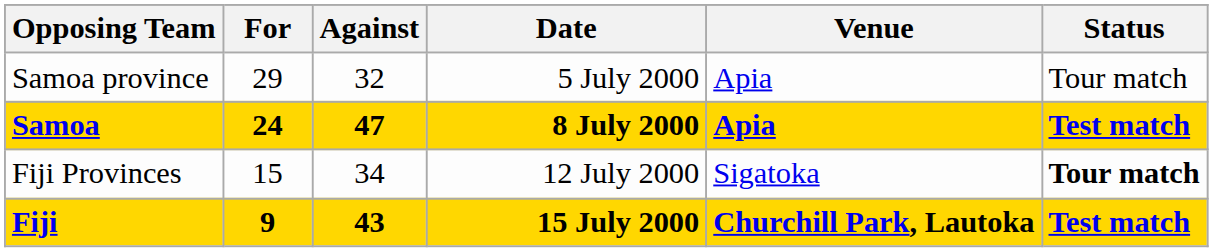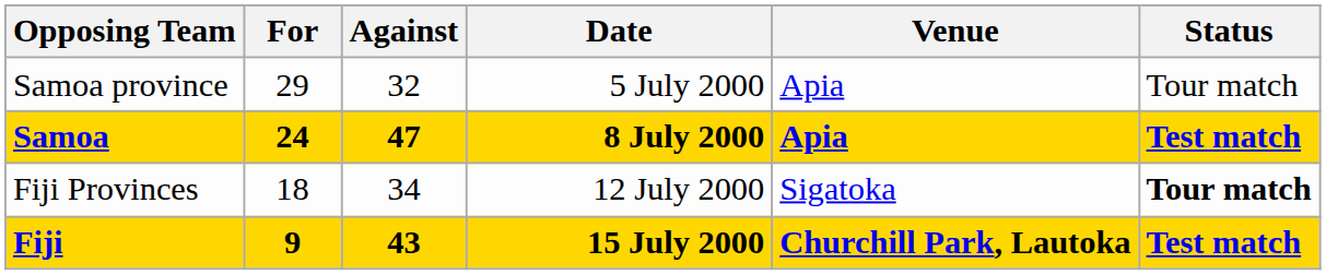 <table class=wikitable>
 <tr>
 <th>Opposing Team</th>
 <th>For</th>
 <th>Against</th>
 <th>Date</th>
 <th>Venue</th>
 <th>Status</th>
 </tr>
 <tr bgcolor=#fdfdfd>
 <td>Samoa province</td>
 <td align=center width=40>29</td>
 <td align=center width=40>32</td>
 <td width=140 align=right>5 July 2000</td>
 <td><a href='#'>Apia</a></td>
 <td>Tour match</td>
 </tr>
 <tr bgcolor=gold>
 <td><strong><a href='#'>Samoa</a></strong></td>
 <td align=center width=40><strong>24</strong></td>
 <td align=center width=40><strong>47</strong></td>
 <td width=140 align=right><strong>8 July 2000</strong></td>
 <td><strong><a href='#'>Apia</a></strong></td>
 <td><strong><a href='#'>Test match</a></strong></td>
 </tr>
 <tr bgcolor=#fdfdfd>
 <td>Fiji Provinces</td>
-<td align=center width=40>15</td>
+<td align=center width=40>18</td>
 <td align=center width=40>34</td>
 <td width=140 align=right>12 July 2000</td>
 <td><a href='#'>Sigatoka</a></td>
 <td><strong>Tour match</strong></td>
 </tr>
 <tr bgcolor=gold>
 <td><strong><a href='#'>Fiji</a></strong></td>
 <td align=center width=40><strong>9</strong></td>
 <td align=center width=40><strong>43</strong></td>
 <td width=140 align=right><strong>15 July 2000</strong></td>
 <td><strong><a href='#'>Churchill Park</a>, Lautoka</strong></td>
 <td><strong><a href='#'>Test match</a></strong></td>
 </tr>
 </table>
